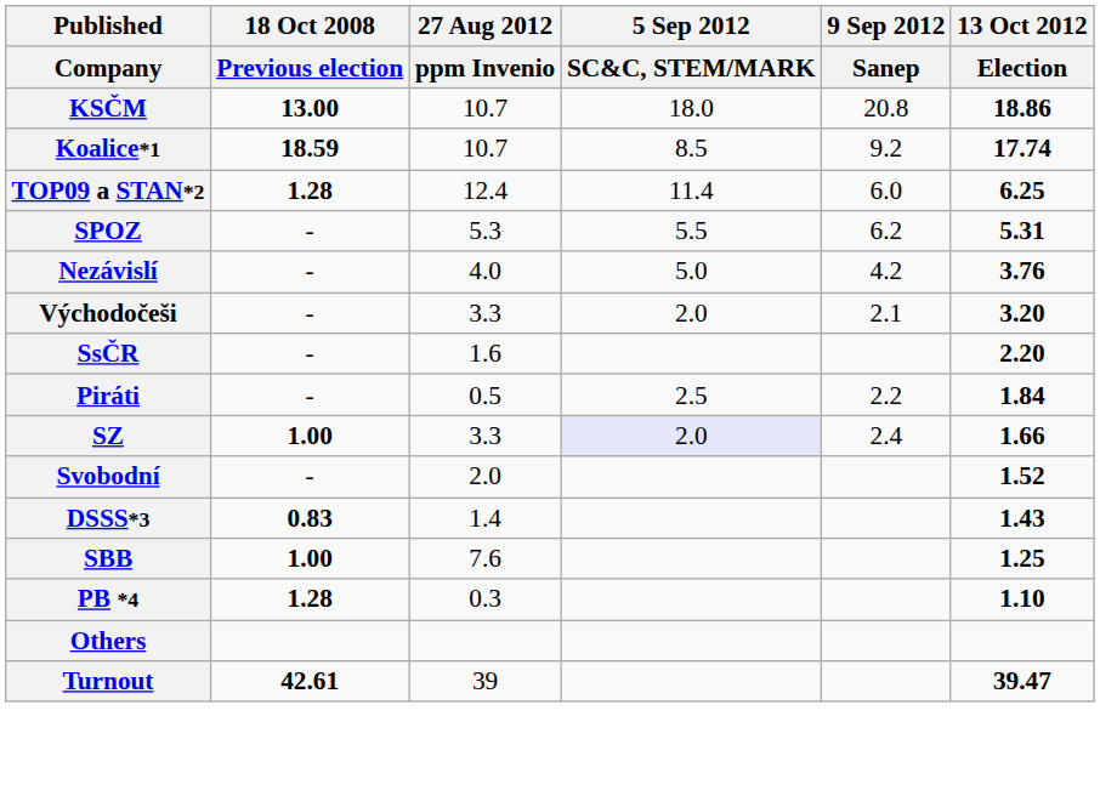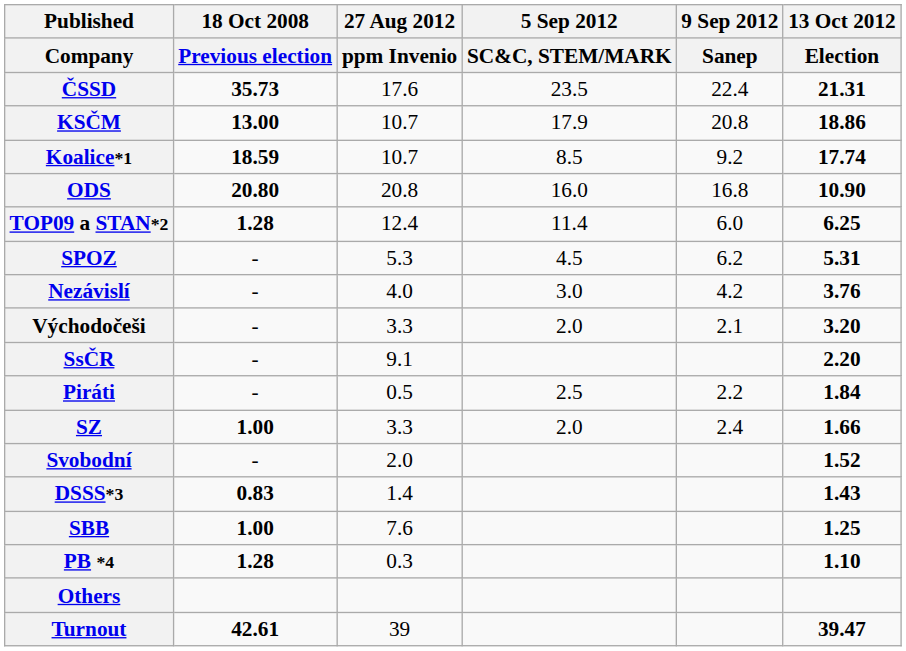 <table class="wikitable" style="text-align:center;">
 <tr>
 <th>Published</th>
 <th>18 Oct 2008 </th>
 <th>27 Aug 2012 </th>
 <th>5 Sep 2012 </th>
 <th>9 Sep 2012 </th>
 <th>13 Oct 2012 </th>
 </tr>
 <tr>
 <th>Company</th>
 <th><a href='#'>Previous election</a></th>
 <th>ppm Invenio</th>
 <th>SC&C, STEM/MARK</th>
 <th>Sanep</th>
 <th>Election</th>
 </tr>
 <tr>
+<th><a href='#'>ČSSD</a></th>
+<td><strong>35.73</strong></td>
+<td>17.6</td>
+<td>23.5</td>
+<td>22.4</td>
+<td><strong>21.31</strong></td>
+</tr>
+<tr>
 <th><a href='#'>KSČM</a></th>
 <td><strong>13.00</strong></td>
 <td>10.7</td>
-<td>18.0</td>
+<td>17.9</td>
 <td>20.8</td>
 <td><strong>18.86</strong></td>
 </tr>
 <tr>
 <th><a href='#'>Koalice</a><small>*1</small></th>
 <td><strong>18.59</strong></td>
 <td>10.7</td>
 <td>8.5</td>
 <td>9.2</td>
 <td><strong>17.74</strong></td>
+</tr>
+<tr>
+<th><a href='#'>ODS</a></th>
+<td><strong>20.80</strong></td>
+<td>20.8</td>
+<td>16.0</td>
+<td>16.8</td>
+<td><strong>10.90</strong></td>
 </tr>
 <tr>
 <th><a href='#'>TOP09</a> a <a href='#'>STAN</a><small>*2</small></th>
 <td><strong>1.28</strong></td>
 <td>12.4</td>
 <td>11.4</td>
 <td>6.0</td>
 <td><strong>6.25</strong></td>
 </tr>
 <tr>
 <th><a href='#'>SPOZ</a></th>
 <td>-</td>
 <td>5.3</td>
-<td>5.5</td>
+<td>4.5</td>
 <td>6.2</td>
 <td><strong>5.31</strong></td>
 </tr>
 <tr>
 <th><a href='#'>Nezávislí</a></th>
 <td>-</td>
 <td>4.0</td>
-<td>5.0</td>
+<td>3.0</td>
 <td>4.2</td>
 <td><strong>3.76</strong></td>
 </tr>
 <tr>
 <th>Východočeši</th>
 <td>-</td>
 <td>3.3</td>
 <td>2.0</td>
 <td>2.1</td>
 <td><strong>3.20</strong></td>
 </tr>
 <tr>
 <th><a href='#'>SsČR</a></th>
 <td>-</td>
-<td>1.6</td>
+<td>9.1</td>
 <td></td>
 <td></td>
 <td><strong>2.20</strong></td>
 </tr>
 <tr>
 <th><a href='#'>Piráti</a></th>
 <td>-</td>
 <td>0.5</td>
 <td>2.5</td>
 <td>2.2</td>
 <td><strong>1.84</strong></td>
 </tr>
 <tr>
 <th><a href='#'>SZ</a></th>
 <td><strong>1.00</strong></td>
 <td>3.3</td>
-<td style="background: lavender;">2.0</td>
+<td>2.0</td>
 <td>2.4</td>
 <td><strong>1.66</strong></td>
 </tr>
 <tr>
 <th><a href='#'>Svobodní</a></th>
 <td>-</td>
 <td>2.0</td>
 <td></td>
 <td></td>
 <td><strong>1.52</strong></td>
 </tr>
 <tr>
 <th><a href='#'>DSSS</a><small>*3</small></th>
 <td><strong>0.83</strong></td>
 <td>1.4</td>
 <td></td>
 <td></td>
 <td><strong>1.43</strong></td>
 </tr>
 <tr>
 <th><a href='#'>SBB</a></th>
 <td><strong>1.00</strong></td>
 <td>7.6</td>
 <td></td>
 <td></td>
 <td><strong>1.25</strong></td>
 </tr>
 <tr>
 <th><a href='#'>PB</a> <small>*4</small></th>
 <td><strong>1.28</strong></td>
 <td>0.3</td>
 <td></td>
 <td></td>
 <td><strong>1.10</strong></td>
 </tr>
 <tr>
 <th><a href='#'>Others</a></th>
 <td></td>
 <td></td>
 <td></td>
 <td></td>
 </tr>
 <tr>
 <th><a href='#'>Turnout</a></th>
 <td><strong>42.61</strong></td>
 <td>39</td>
 <td></td>
 <td></td>
 <td><strong>39.47</strong></td>
 </tr>
 </table>
